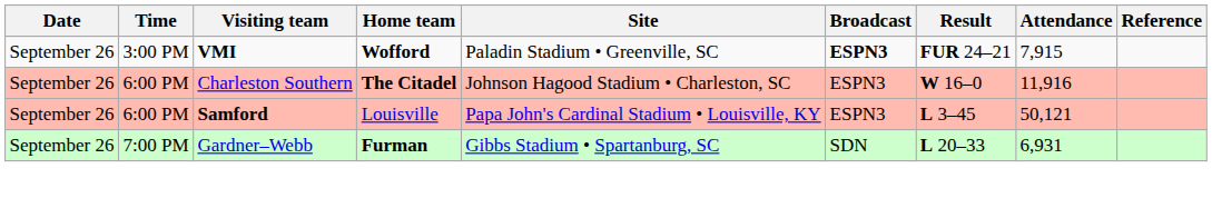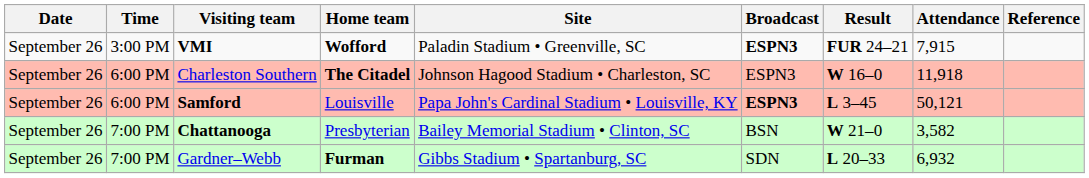 <table class="wikitable" style="font-size:95%;">
 <tr>
 <th>Date</th>
 <th>Time</th>
 <th>Visiting team</th>
 <th>Home team</th>
 <th>Site</th>
 <th>Broadcast</th>
 <th>Result</th>
 <th>Attendance</th>
 <th class="unsortable">Reference</th>
 </tr>
 <tr bgcolor=>
 <td>September 26</td>
 <td>3:00 PM</td>
 <td><strong>VMI</strong></td>
 <td><strong>Wofford</strong></td>
 <td>Paladin Stadium • Greenville, SC</td>
 <td><strong>ESPN3</strong></td>
 <td><strong>FUR</strong> 24–21</td>
 <td>7,915</td>
 <td></td>
 </tr>
 <tr bgcolor=ffbbb>
 <td>September 26</td>
 <td>6:00 PM</td>
 <td><a href='#'>Charleston Southern</a></td>
 <td><strong>The Citadel</strong></td>
 <td>Johnson Hagood Stadium • Charleston, SC</td>
 <td>ESPN3</td>
 <td><strong>W</strong> 16–0</td>
-<td>11,916</td>
+<td>11,918</td>
 <td></td>
 </tr>
 <tr bgcolor=ffbbb>
 <td>September 26</td>
 <td>6:00 PM</td>
 <td><strong>Samford</strong></td>
 <td><a href='#'>Louisville</a></td>
 <td><a href='#'>Papa John's Cardinal Stadium</a> • <a href='#'>Louisville, KY</a></td>
-<td>ESPN3</td>
+<td><strong>ESPN3</strong></td>
 <td><strong>L</strong> 3–45</td>
 <td>50,121</td>
+<td></td>
+</tr>
+<tr bgcolor=ccffcc>
+<td>September 26</td>
+<td>7:00 PM</td>
+<td><strong>Chattanooga</strong></td>
+<td><a href='#'>Presbyterian</a></td>
+<td><a href='#'>Bailey Memorial Stadium</a> • <a href='#'>Clinton, SC</a></td>
+<td>BSN</td>
+<td><strong>W</strong> 21–0</td>
+<td>3,582</td>
 <td></td>
 </tr>
 <tr bgcolor=ccffcc>
 <td>September 26</td>
 <td>7:00 PM</td>
 <td><a href='#'>Gardner–Webb</a></td>
 <td><strong>Furman</strong></td>
 <td><a href='#'>Gibbs Stadium</a> • <a href='#'>Spartanburg, SC</a></td>
 <td>SDN</td>
 <td><strong>L</strong> 20–33</td>
-<td>6,931</td>
+<td>6,932</td>
 <td></td>
 </tr>
 </table>
